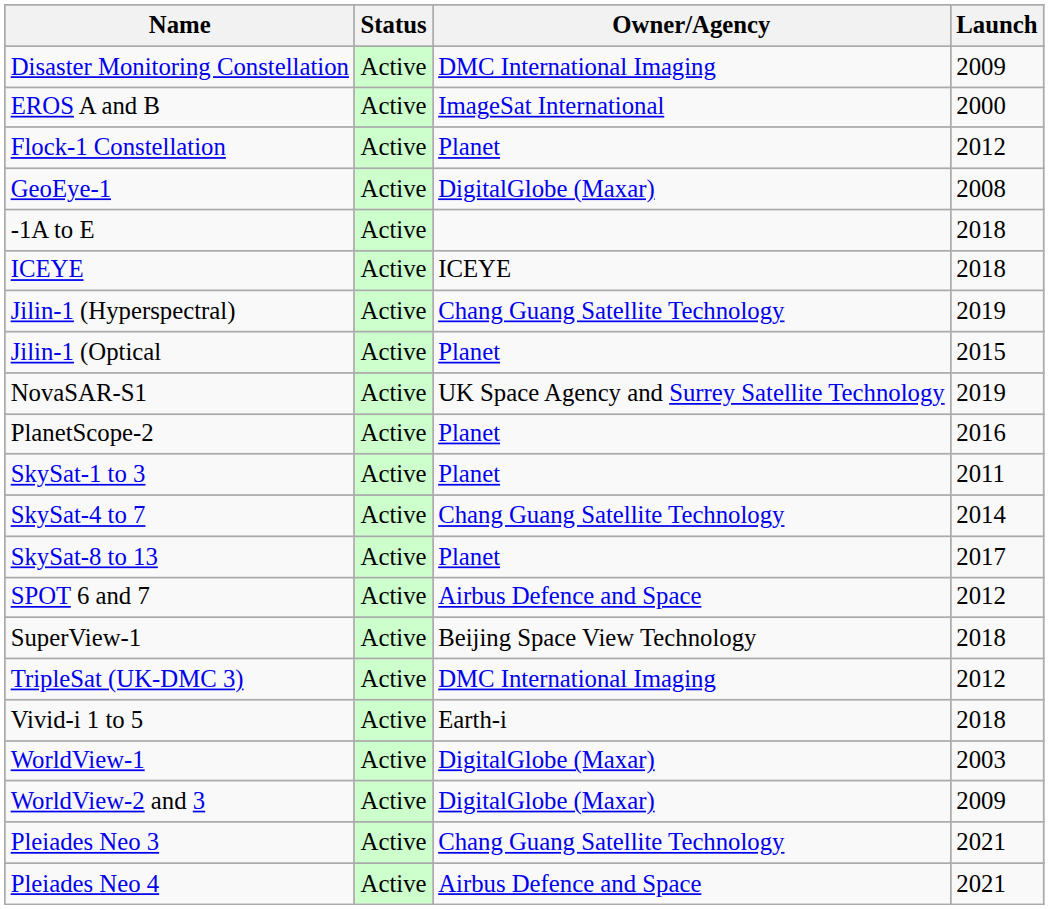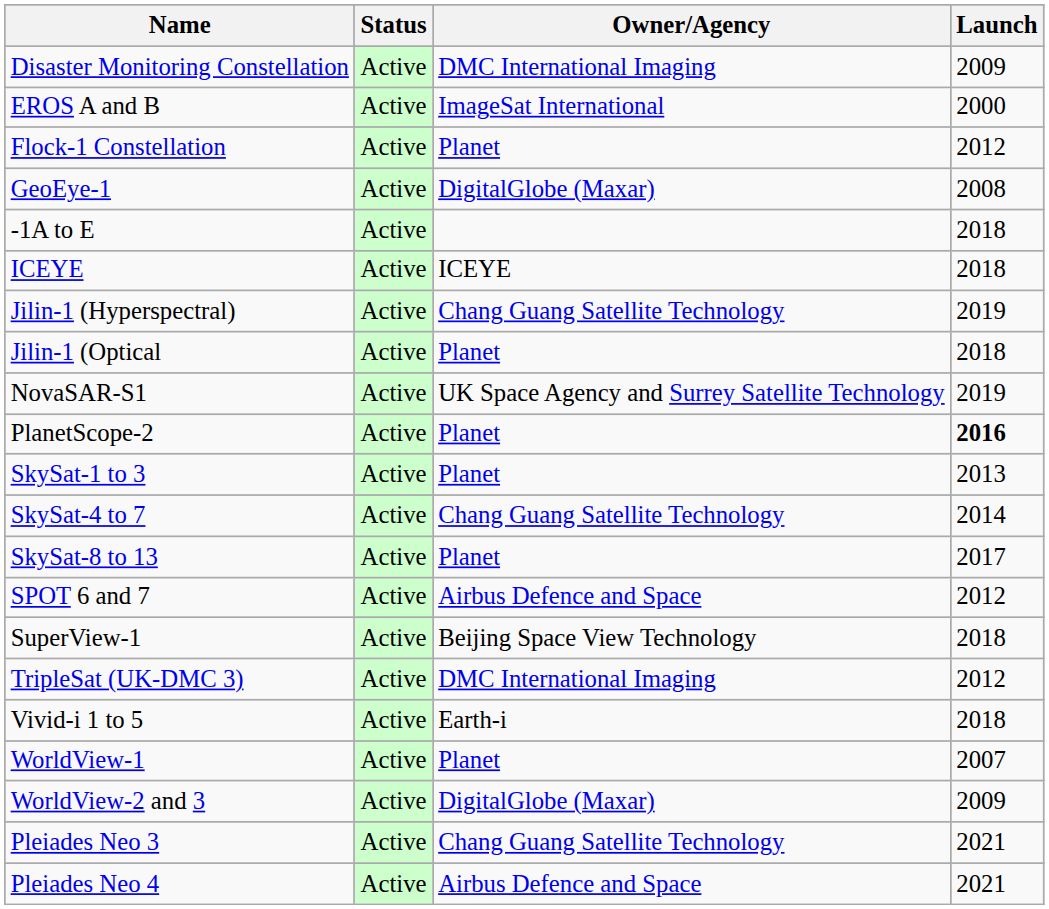 <table class="sortable wikitable" style="font-size:90%;">
 <tr>
 <th>Name</th>
 <th>Status</th>
 <th>Owner/Agency</th>
 <th>Launch  </th>
 </tr>
 <tr>
 <td><a href='#'>Disaster Monitoring Constellation</a></td>
 <td style="background:#cfc;">Active</td>
 <td><a href='#'>DMC International Imaging</a></td>
 <td>2009</td>
 </tr>
 <tr>
 <td><a href='#'>EROS</a> A and B</td>
 <td style="background:#cfc;">Active</td>
 <td><a href='#'>ImageSat International</a></td>
 <td>2000</td>
 </tr>
 <tr>
 <td><a href='#'>Flock-1 Constellation</a></td>
 <td style="background:#cfc;">Active</td>
 <td><a href='#'>Planet</a></td>
 <td>2012</td>
 </tr>
 <tr>
 <td><a href='#'>GeoEye-1</a></td>
 <td style="background:#cfc;">Active</td>
 <td><a href='#'>DigitalGlobe (Maxar)</a></td>
 <td>2008</td>
 </tr>
 <tr>
 <td>-1A to E</td>
 <td style="background:#cfc;">Active</td>
 <td></td>
 <td>2018</td>
 </tr>
 <tr>
 <td><a href='#'>ICEYE</a></td>
 <td style="background:#cfc;">Active</td>
 <td>ICEYE</td>
 <td>2018</td>
 </tr>
 <tr>
 <td><a href='#'>Jilin-1</a> (Hyperspectral)</td>
 <td style="background:#cfc;">Active</td>
 <td><a href='#'>Chang Guang Satellite Technology</a></td>
 <td>2019</td>
 </tr>
 <tr>
 <td><a href='#'>Jilin-1</a> (Optical</td>
 <td style="background:#cfc;">Active</td>
 <td><a href='#'>Planet</a></td>
-<td>2015</td>
+<td>2018</td>
 </tr>
 <tr>
 <td>NovaSAR-S1</td>
 <td style="background:#cfc;">Active</td>
 <td>UK Space Agency and <a href='#'>Surrey Satellite Technology</a></td>
 <td>2019</td>
 </tr>
 <tr>
 <td>PlanetScope-2</td>
 <td style="background:#cfc;">Active</td>
 <td><a href='#'>Planet</a></td>
-<td>2016</td>
+<td><strong>2016</strong></td>
 </tr>
 <tr>
 <td><a href='#'>SkySat-1 to 3</a></td>
 <td style="background:#cfc;">Active</td>
 <td><a href='#'>Planet</a></td>
-<td>2011</td>
+<td>2013</td>
 </tr>
 <tr>
 <td><a href='#'>SkySat-4 to 7</a></td>
 <td style="background:#cfc;">Active</td>
 <td><a href='#'>Chang Guang Satellite Technology</a></td>
 <td>2014</td>
 </tr>
 <tr>
 <td><a href='#'>SkySat-8 to 13</a></td>
 <td style="background:#cfc;">Active</td>
 <td><a href='#'>Planet</a></td>
 <td>2017</td>
 </tr>
 <tr>
 <td><a href='#'>SPOT</a> 6 and 7</td>
 <td style="background:#cfc;">Active</td>
 <td><a href='#'>Airbus Defence and Space</a></td>
 <td>2012</td>
 </tr>
 <tr>
 <td>SuperView-1</td>
 <td style="background:#cfc;">Active</td>
 <td>Beijing Space View Technology</td>
 <td>2018</td>
 </tr>
 <tr>
 <td><a href='#'>TripleSat (UK-DMC 3)</a></td>
 <td style="background:#cfc;">Active</td>
 <td><a href='#'>DMC International Imaging</a></td>
 <td>2012</td>
 </tr>
 <tr>
 <td>Vivid-i 1 to 5</td>
 <td style="background:#cfc;">Active</td>
 <td>Earth-i</td>
 <td>2018</td>
 </tr>
 <tr>
 <td><a href='#'>WorldView-1</a></td>
 <td style="background:#cfc;">Active</td>
-<td><a href='#'>DigitalGlobe (Maxar)</a></td>
-<td>2003</td>
+<td><a href='#'>Planet</a></td>
+<td>2007</td>
 </tr>
 <tr>
 <td><a href='#'>WorldView-2</a> and <a href='#'>3</a></td>
 <td style="background:#cfc;">Active</td>
 <td><a href='#'>DigitalGlobe (Maxar)</a></td>
 <td>2009</td>
 </tr>
 <tr>
 <td><a href='#'>Pleiades Neo 3</a></td>
 <td style="background:#cfc;">Active</td>
 <td><a href='#'>Chang Guang Satellite Technology</a></td>
 <td>2021</td>
 </tr>
 <tr>
 <td><a href='#'>Pleiades Neo 4</a></td>
 <td style="background:#cfc;">Active</td>
 <td><a href='#'>Airbus Defence and Space</a></td>
 <td>2021</td>
 </tr>
 </table>
